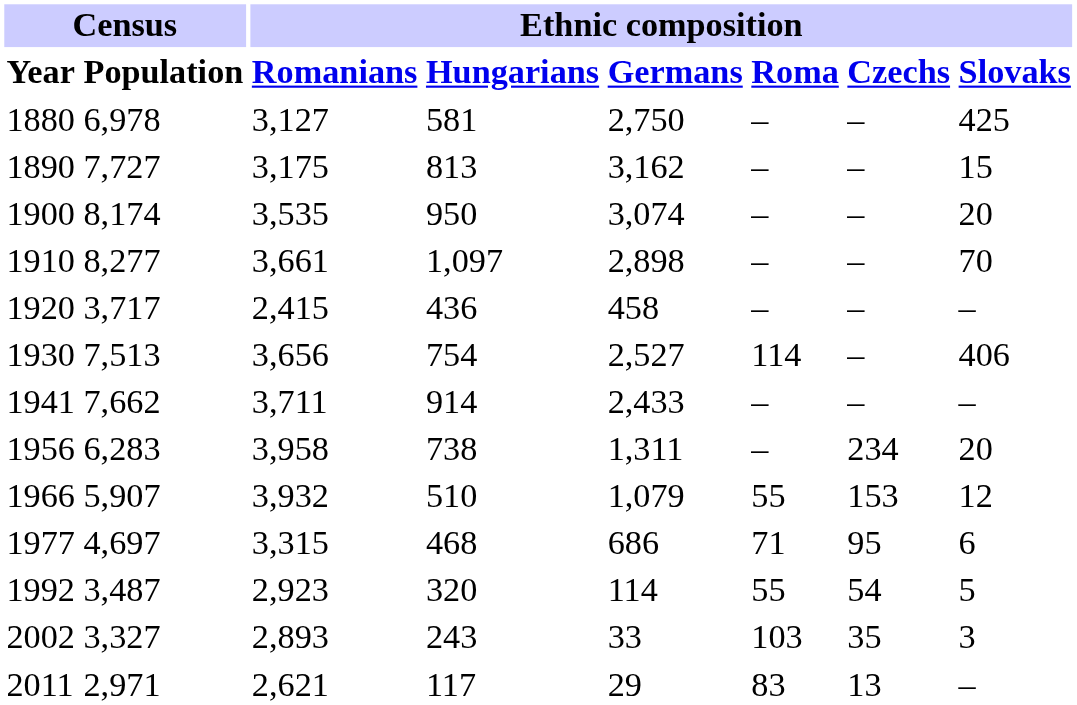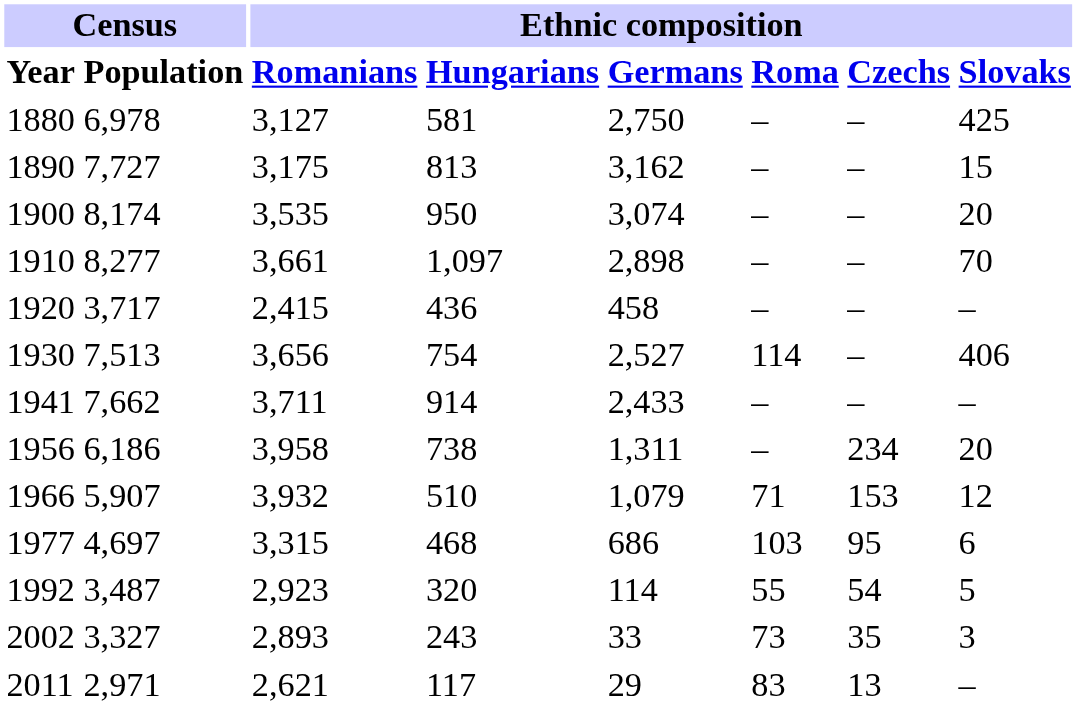 <table class="toccolours">
 <tr>
 <th align="center" colspan="2" style="background:#ccccff;">Census</th>
 <th align="center" colspan="6" style="background:#ccccff;">Ethnic composition</th>
 </tr>
 <tr>
 <th>Year</th>
 <th>Population</th>
 <th><a href='#'>Romanians</a></th>
 <th><a href='#'>Hungarians</a></th>
 <th><a href='#'>Germans</a></th>
 <th><a href='#'>Roma</a></th>
 <th><a href='#'>Czechs</a></th>
 <th><a href='#'>Slovaks</a></th>
 </tr>
 <tr>
 <td>1880</td>
 <td>6,978</td>
 <td>3,127</td>
 <td>581</td>
 <td>2,750</td>
 <td>–</td>
 <td>–</td>
 <td>425</td>
 </tr>
 <tr>
 <td>1890</td>
 <td>7,727</td>
 <td>3,175</td>
 <td>813</td>
 <td>3,162</td>
 <td>–</td>
 <td>–</td>
 <td>15</td>
 </tr>
 <tr>
 <td>1900</td>
 <td>8,174</td>
 <td>3,535</td>
 <td>950</td>
 <td>3,074</td>
 <td>–</td>
 <td>–</td>
 <td>20</td>
 </tr>
 <tr>
 <td>1910</td>
 <td>8,277</td>
 <td>3,661</td>
 <td>1,097</td>
 <td>2,898</td>
 <td>–</td>
 <td>–</td>
 <td>70</td>
 </tr>
 <tr>
 <td>1920</td>
 <td>3,717</td>
 <td>2,415</td>
 <td>436</td>
 <td>458</td>
 <td>–</td>
 <td>–</td>
 <td>–</td>
 </tr>
 <tr>
 <td>1930</td>
 <td>7,513</td>
 <td>3,656</td>
 <td>754</td>
 <td>2,527</td>
 <td>114</td>
 <td>–</td>
 <td>406</td>
 </tr>
 <tr>
 <td>1941</td>
 <td>7,662</td>
 <td>3,711</td>
 <td>914</td>
 <td>2,433</td>
 <td>–</td>
 <td>–</td>
 <td>–</td>
 </tr>
 <tr>
 <td>1956</td>
-<td>6,283</td>
+<td>6,186</td>
 <td>3,958</td>
 <td>738</td>
 <td>1,311</td>
 <td>–</td>
 <td>234</td>
 <td>20</td>
 </tr>
 <tr>
 <td>1966</td>
 <td>5,907</td>
 <td>3,932</td>
 <td>510</td>
 <td>1,079</td>
-<td>55</td>
+<td>71</td>
 <td>153</td>
 <td>12</td>
 </tr>
 <tr>
 <td>1977</td>
 <td>4,697</td>
 <td>3,315</td>
 <td>468</td>
 <td>686</td>
-<td>71</td>
+<td>103</td>
 <td>95</td>
 <td>6</td>
 </tr>
 <tr>
 <td>1992</td>
 <td>3,487</td>
 <td>2,923</td>
 <td>320</td>
 <td>114</td>
 <td>55</td>
 <td>54</td>
 <td>5</td>
 </tr>
 <tr>
 <td>2002</td>
 <td>3,327</td>
 <td>2,893</td>
 <td>243</td>
 <td>33</td>
-<td>103</td>
+<td>73</td>
 <td>35</td>
 <td>3</td>
 </tr>
 <tr>
 <td>2011</td>
 <td>2,971</td>
 <td>2,621</td>
 <td>117</td>
 <td>29</td>
 <td>83</td>
 <td>13</td>
 <td>–</td>
 </tr>
 </table>
